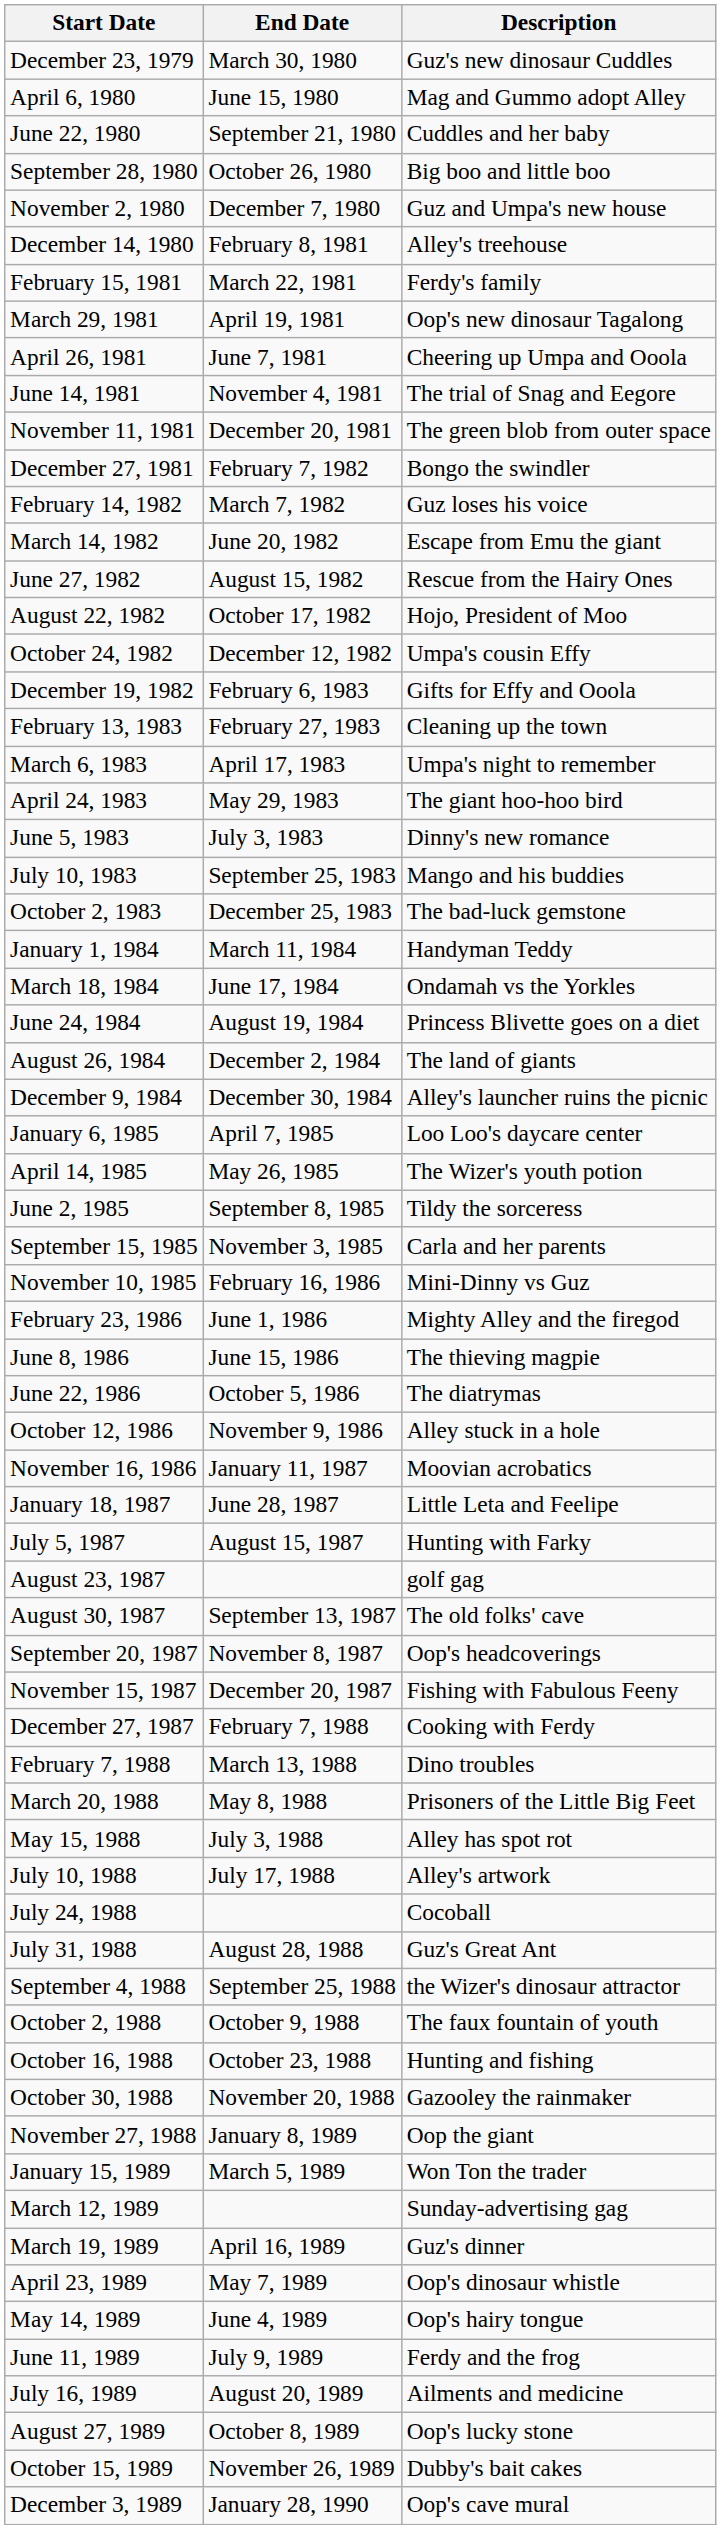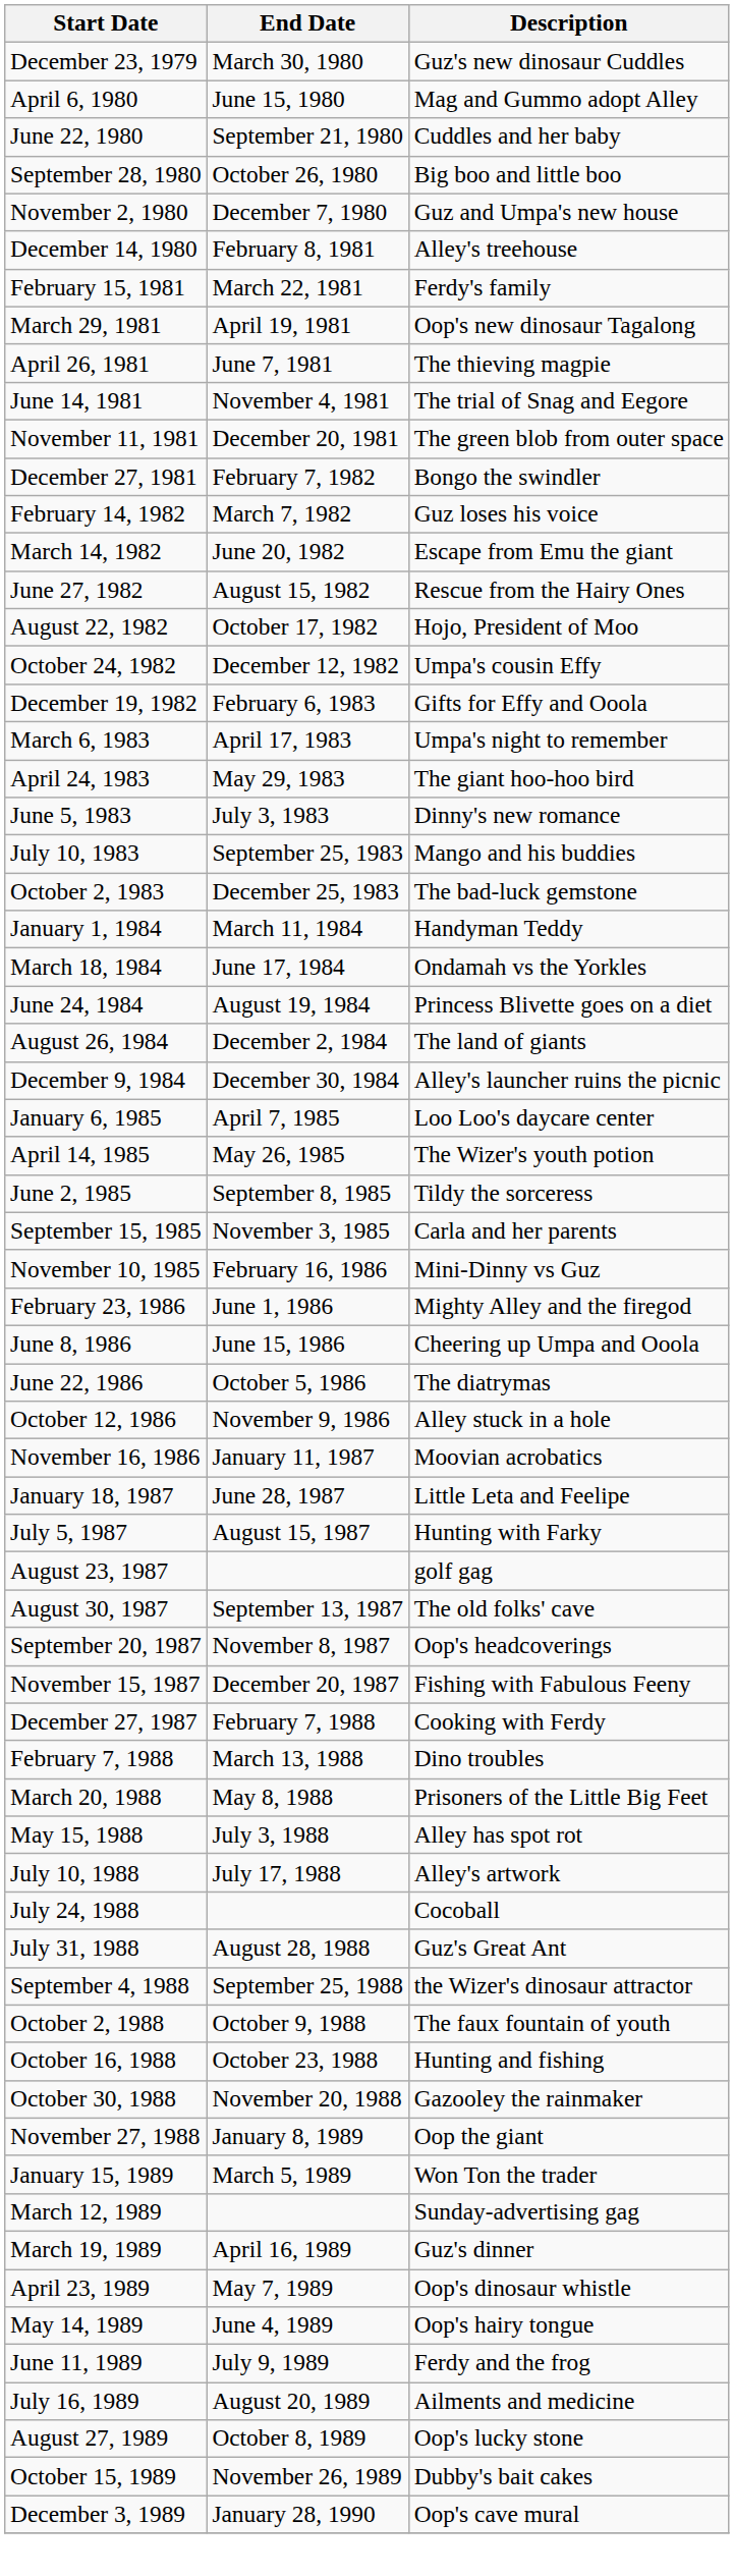 <table class="wikitable">
 <tr>
 <th>Start Date</th>
 <th>End Date</th>
 <th>Description</th>
 </tr>
 <tr>
 <td>December 23, 1979</td>
 <td>March 30, 1980</td>
 <td>Guz's new dinosaur Cuddles</td>
 </tr>
 <tr>
 <td>April 6, 1980</td>
 <td>June 15, 1980</td>
 <td>Mag and Gummo adopt Alley</td>
 </tr>
 <tr>
 <td>June 22, 1980</td>
 <td>September 21, 1980</td>
 <td>Cuddles and her baby</td>
 </tr>
 <tr>
 <td>September 28, 1980</td>
 <td>October 26, 1980</td>
 <td>Big boo and little boo</td>
 </tr>
 <tr>
 <td>November 2, 1980</td>
 <td>December 7, 1980</td>
 <td>Guz and Umpa's new house</td>
 </tr>
 <tr>
 <td>December 14, 1980</td>
 <td>February 8, 1981</td>
 <td>Alley's treehouse</td>
 </tr>
 <tr>
 <td>February 15, 1981</td>
 <td>March 22, 1981</td>
 <td>Ferdy's family</td>
 </tr>
 <tr>
 <td>March 29, 1981</td>
 <td>April 19, 1981</td>
 <td>Oop's new dinosaur Tagalong</td>
 </tr>
 <tr>
 <td>April 26, 1981</td>
 <td>June 7, 1981</td>
-<td>Cheering up Umpa and Ooola</td>
+<td>The thieving magpie</td>
 </tr>
 <tr>
 <td>June 14, 1981</td>
 <td>November 4, 1981</td>
 <td>The trial of Snag and Eegore</td>
 </tr>
 <tr>
 <td>November 11, 1981</td>
 <td>December 20, 1981</td>
 <td>The green blob from outer space</td>
 </tr>
 <tr>
 <td>December 27, 1981</td>
 <td>February 7, 1982</td>
 <td>Bongo the swindler</td>
 </tr>
 <tr>
 <td>February 14, 1982</td>
 <td>March 7, 1982</td>
 <td>Guz loses his voice</td>
 </tr>
 <tr>
 <td>March 14, 1982</td>
 <td>June 20, 1982</td>
 <td>Escape from Emu the giant</td>
 </tr>
 <tr>
 <td>June 27, 1982</td>
 <td>August 15, 1982</td>
 <td>Rescue from the Hairy Ones</td>
 </tr>
 <tr>
 <td>August 22, 1982</td>
 <td>October 17, 1982</td>
 <td>Hojo, President of Moo</td>
 </tr>
 <tr>
 <td>October 24, 1982</td>
 <td>December 12, 1982</td>
 <td>Umpa's cousin Effy</td>
 </tr>
 <tr>
 <td>December 19, 1982</td>
 <td>February 6, 1983</td>
 <td>Gifts for Effy and Ooola</td>
-</tr>
-<tr>
-<td>February 13, 1983</td>
-<td>February 27, 1983</td>
-<td>Cleaning up the town</td>
 </tr>
 <tr>
 <td>March 6, 1983</td>
 <td>April 17, 1983</td>
 <td>Umpa's night to remember</td>
 </tr>
 <tr>
 <td>April 24, 1983</td>
 <td>May 29, 1983</td>
 <td>The giant hoo-hoo bird</td>
 </tr>
 <tr>
 <td>June 5, 1983</td>
 <td>July 3, 1983</td>
 <td>Dinny's new romance</td>
 </tr>
 <tr>
 <td>July 10, 1983</td>
 <td>September 25, 1983</td>
 <td>Mango and his buddies</td>
 </tr>
 <tr>
 <td>October 2, 1983</td>
 <td>December 25, 1983</td>
 <td>The bad-luck gemstone</td>
 </tr>
 <tr>
 <td>January 1, 1984</td>
 <td>March 11, 1984</td>
 <td>Handyman Teddy</td>
 </tr>
 <tr>
 <td>March 18, 1984</td>
 <td>June 17, 1984</td>
 <td>Ondamah vs the Yorkles</td>
 </tr>
 <tr>
 <td>June 24, 1984</td>
 <td>August 19, 1984</td>
 <td>Princess Blivette goes on a diet</td>
 </tr>
 <tr>
 <td>August 26, 1984</td>
 <td>December 2, 1984</td>
 <td>The land of giants</td>
 </tr>
 <tr>
 <td>December 9, 1984</td>
 <td>December 30, 1984</td>
 <td>Alley's launcher ruins the picnic</td>
 </tr>
 <tr>
 <td>January 6, 1985</td>
 <td>April 7, 1985</td>
 <td>Loo Loo's daycare center</td>
 </tr>
 <tr>
 <td>April 14, 1985</td>
 <td>May 26, 1985</td>
 <td>The Wizer's youth potion</td>
 </tr>
 <tr>
 <td>June 2, 1985</td>
 <td>September 8, 1985</td>
 <td>Tildy the sorceress</td>
 </tr>
 <tr>
 <td>September 15, 1985</td>
 <td>November 3, 1985</td>
 <td>Carla and her parents</td>
 </tr>
 <tr>
 <td>November 10, 1985</td>
 <td>February 16, 1986</td>
 <td>Mini-Dinny vs Guz</td>
 </tr>
 <tr>
 <td>February 23, 1986</td>
 <td>June 1, 1986</td>
 <td>Mighty Alley and the firegod</td>
 </tr>
 <tr>
 <td>June 8, 1986</td>
 <td>June 15, 1986</td>
-<td>The thieving magpie</td>
+<td>Cheering up Umpa and Ooola</td>
 </tr>
 <tr>
 <td>June 22, 1986</td>
 <td>October 5, 1986</td>
 <td>The diatrymas</td>
 </tr>
 <tr>
 <td>October 12, 1986</td>
 <td>November 9, 1986</td>
 <td>Alley stuck in a hole</td>
 </tr>
 <tr>
 <td>November 16, 1986</td>
 <td>January 11, 1987</td>
 <td>Moovian acrobatics</td>
 </tr>
 <tr>
 <td>January 18, 1987</td>
 <td>June 28, 1987</td>
 <td>Little Leta and Feelipe</td>
 </tr>
 <tr>
 <td>July 5, 1987</td>
 <td>August 15, 1987</td>
 <td>Hunting with Farky</td>
 </tr>
 <tr>
 <td>August 23, 1987</td>
 <td></td>
 <td>golf gag</td>
 </tr>
 <tr>
 <td>August 30, 1987</td>
 <td>September 13, 1987</td>
 <td>The old folks' cave</td>
 </tr>
 <tr>
 <td>September 20, 1987</td>
 <td>November 8, 1987</td>
 <td>Oop's headcoverings</td>
 </tr>
 <tr>
 <td>November 15, 1987</td>
 <td>December 20, 1987</td>
 <td>Fishing with Fabulous Feeny</td>
 </tr>
 <tr>
 <td>December 27, 1987</td>
 <td>February 7, 1988</td>
 <td>Cooking with Ferdy</td>
 </tr>
 <tr>
 <td>February 7, 1988</td>
 <td>March 13, 1988</td>
 <td>Dino troubles</td>
 </tr>
 <tr>
 <td>March 20, 1988</td>
 <td>May 8, 1988</td>
 <td>Prisoners of the Little Big Feet</td>
 </tr>
 <tr>
 <td>May 15, 1988</td>
 <td>July 3, 1988</td>
 <td>Alley has spot rot</td>
 </tr>
 <tr>
 <td>July 10, 1988</td>
 <td>July 17, 1988</td>
 <td>Alley's artwork</td>
 </tr>
 <tr>
 <td>July 24, 1988</td>
 <td></td>
 <td>Cocoball</td>
 </tr>
 <tr>
 <td>July 31, 1988</td>
 <td>August 28, 1988</td>
 <td>Guz's Great Ant</td>
 </tr>
 <tr>
 <td>September 4, 1988</td>
 <td>September 25, 1988</td>
 <td>the Wizer's dinosaur attractor</td>
 </tr>
 <tr>
 <td>October 2, 1988</td>
 <td>October 9, 1988</td>
 <td>The faux fountain of youth</td>
 </tr>
 <tr>
 <td>October 16, 1988</td>
 <td>October 23, 1988</td>
 <td>Hunting and fishing</td>
 </tr>
 <tr>
 <td>October 30, 1988</td>
 <td>November 20, 1988</td>
 <td>Gazooley the rainmaker</td>
 </tr>
 <tr>
 <td>November 27, 1988</td>
 <td>January 8, 1989</td>
 <td>Oop the giant</td>
 </tr>
 <tr>
 <td>January 15, 1989</td>
 <td>March 5, 1989</td>
 <td>Won Ton the trader</td>
 </tr>
 <tr>
 <td>March 12, 1989</td>
 <td></td>
 <td>Sunday-advertising gag</td>
 </tr>
 <tr>
 <td>March 19, 1989</td>
 <td>April 16, 1989</td>
 <td>Guz's dinner</td>
 </tr>
 <tr>
 <td>April 23, 1989</td>
 <td>May 7, 1989</td>
 <td>Oop's dinosaur whistle</td>
 </tr>
 <tr>
 <td>May 14, 1989</td>
 <td>June 4, 1989</td>
 <td>Oop's hairy tongue</td>
 </tr>
 <tr>
 <td>June 11, 1989</td>
 <td>July 9, 1989</td>
 <td>Ferdy and the frog</td>
 </tr>
 <tr>
 <td>July 16, 1989</td>
 <td>August 20, 1989</td>
 <td>Ailments and medicine</td>
 </tr>
 <tr>
 <td>August 27, 1989</td>
 <td>October 8, 1989</td>
 <td>Oop's lucky stone</td>
 </tr>
 <tr>
 <td>October 15, 1989</td>
 <td>November 26, 1989</td>
 <td>Dubby's bait cakes</td>
 </tr>
 <tr>
 <td>December 3, 1989</td>
 <td>January 28, 1990</td>
 <td>Oop's cave mural</td>
 </tr>
 <tr>
 </tr>
 </table>
